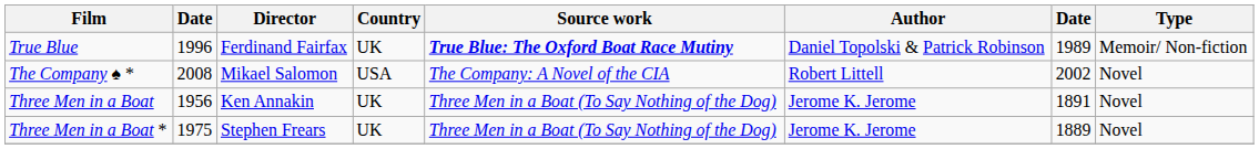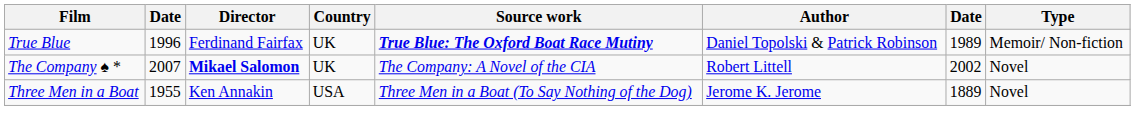 <table class="wikitable" style=width:90%>
 <tr style="background:#CCCCCC;">
 <th>Film</th>
 <th>Date</th>
 <th>Director</th>
 <th>Country</th>
 <th>Source work</th>
 <th>Author</th>
 <th>Date</th>
 <th>Type</th>
 </tr>
 <tr>
 <td><em><a href='#'>True Blue</a></em></td>
 <td>1996</td>
 <td><a href='#'>Ferdinand Fairfax</a></td>
 <td>UK</td>
 <td><strong><em><a href='#'>True Blue: The Oxford Boat Race Mutiny</a></em></strong></td>
 <td><a href='#'>Daniel Topolski</a> & <a href='#'>Patrick Robinson</a></td>
 <td>1989</td>
 <td>Memoir/ Non-fiction</td>
 </tr>
 <tr>
 <td><em><a href='#'>The Company</a></em> ♠ *</td>
-<td>2008</td>
-<td><a href='#'>Mikael Salomon</a></td>
-<td>USA</td>
+<td>2007</td>
+<td><strong><a href='#'>Mikael Salomon</a></strong></td>
+<td>UK</td>
 <td><em><a href='#'>The Company: A Novel of the CIA</a></em></td>
 <td><a href='#'>Robert Littell</a></td>
 <td>2002</td>
 <td>Novel</td>
 </tr>
 <tr>
 <td><em><a href='#'>Three Men in a Boat</a></em></td>
-<td>1956</td>
+<td>1955</td>
 <td><a href='#'>Ken Annakin</a></td>
-<td>UK</td>
-<td><em><a href='#'>Three Men in a Boat (To Say Nothing of the Dog)</a></em></td>
-<td><a href='#'>Jerome K. Jerome</a></td>
-<td>1891</td>
-<td>Novel</td>
-</tr>
-<tr>
-<td><em><a href='#'>Three Men in a Boat</a></em> *</td>
-<td>1975</td>
-<td><a href='#'>Stephen Frears</a></td>
-<td>UK</td>
+<td>USA</td>
 <td><em><a href='#'>Three Men in a Boat (To Say Nothing of the Dog)</a></em></td>
 <td><a href='#'>Jerome K. Jerome</a></td>
 <td>1889</td>
 <td>Novel</td>
 </tr>
 <tr>
 </tr>
 </table>
